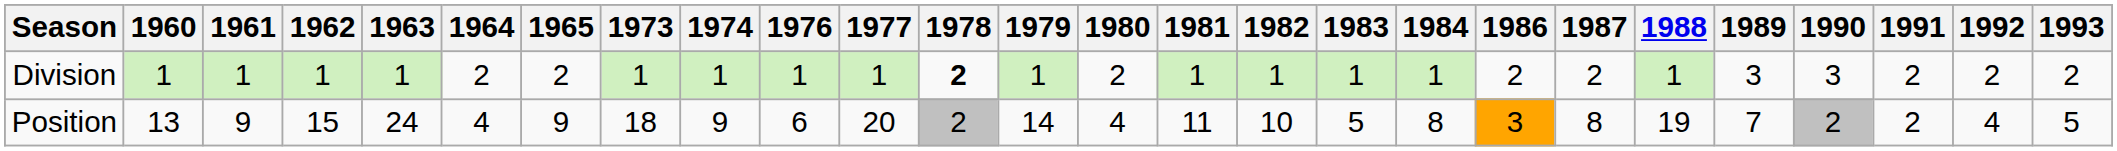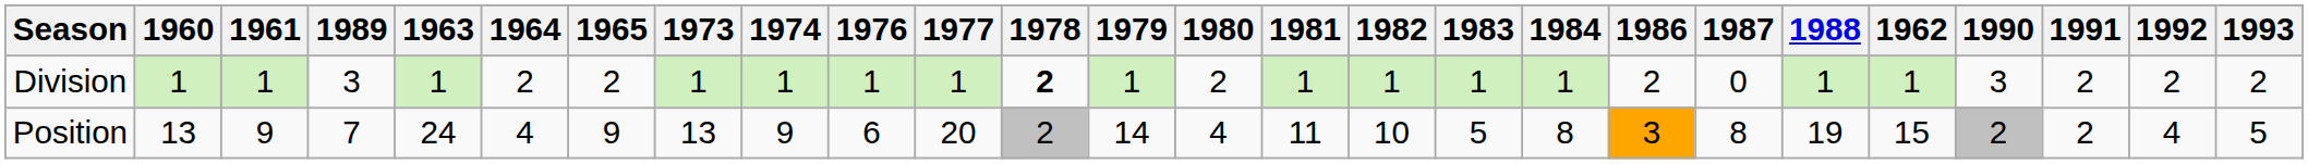 <table class="wikitable" style="text-align:Center">
 <tr>
 <th>Season</th>
 <th>1960</th>
 <th>1961</th>
-<th>1962</th>
+<th>1989</th>
 <th>1963</th>
 <th>1964</th>
 <th>1965</th>
 <th>1973</th>
 <th>1974</th>
 <th>1976</th>
 <th>1977</th>
 <th>1978</th>
 <th>1979</th>
 <th>1980</th>
 <th>1981</th>
 <th>1982</th>
 <th>1983</th>
 <th>1984</th>
 <th>1986</th>
 <th>1987</th>
 <th><a href='#'>1988</a></th>
-<th>1989</th>
+<th>1962</th>
 <th>1990</th>
 <th>1991</th>
 <th>1992</th>
 <th>1993</th>
 </tr>
 <tr>
 <td>Division</td>
 <td bgcolor=#D0F0C0>1</td>
 <td bgcolor=#D0F0C0>1</td>
-<td bgcolor=#D0F0C0>1</td>
+<td>3</td>
 <td bgcolor=#D0F0C0>1</td>
 <td>2</td>
 <td>2</td>
 <td bgcolor=#D0F0C0>1</td>
 <td bgcolor=#D0F0C0>1</td>
 <td bgcolor=#D0F0C0>1</td>
 <td bgcolor=#D0F0C0>1</td>
 <td><strong>2</strong></td>
 <td bgcolor=#D0F0C0>1</td>
 <td>2</td>
 <td bgcolor=#D0F0C0>1</td>
 <td bgcolor=#D0F0C0>1</td>
 <td bgcolor=#D0F0C0>1</td>
 <td bgcolor=#D0F0C0>1</td>
 <td>2</td>
-<td>2</td>
+<td>0</td>
 <td bgcolor=#D0F0C0>1</td>
-<td>3</td>
+<td bgcolor=#D0F0C0>1</td>
 <td>3</td>
 <td>2</td>
 <td>2</td>
 <td>2</td>
 </tr>
 <tr>
 <td>Position</td>
 <td>13</td>
 <td>9</td>
-<td>15</td>
+<td>7</td>
 <td>24</td>
 <td>4</td>
 <td>9</td>
-<td>18</td>
+<td>13</td>
 <td>9</td>
 <td>6</td>
 <td>20</td>
 <td bgcolor=silver>2</td>
 <td>14</td>
 <td>4</td>
 <td>11</td>
 <td>10</td>
 <td>5</td>
 <td>8</td>
 <td bgcolor=orange>3</td>
 <td>8</td>
 <td>19</td>
-<td>7</td>
+<td>15</td>
 <td bgcolor=silver>2</td>
 <td>2</td>
 <td>4</td>
 <td>5</td>
 </tr>
 </table>
